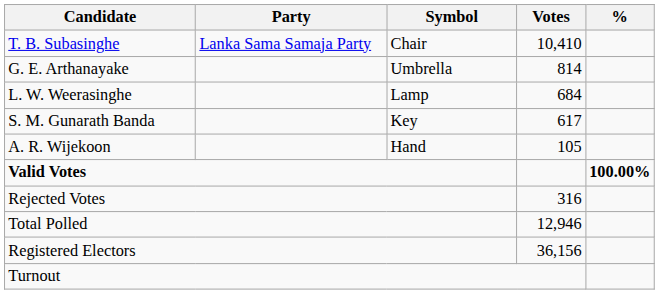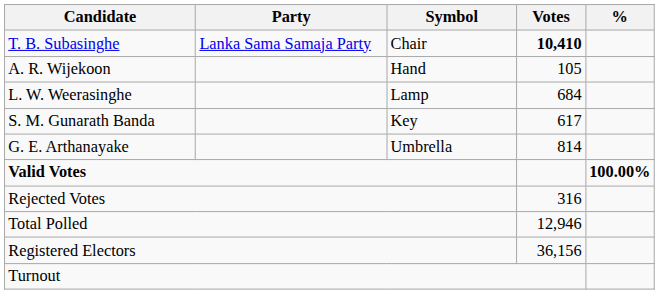 <table class="wikitable" border="1" style="text-align:right;">
 <tr>
 <th align=left width="180">Candidate</th>
 <th align=left width="180">Party</th>
 <th align=left width="120">Symbol</th>
 <th align=left width="60">Votes</th>
 <th align=left width="60">%</th>
 </tr>
 <tr>
 <td align=left><a href='#'>T. B. Subasinghe</a></td>
 <td align=left><a href='#'>Lanka Sama Samaja Party</a></td>
 <td align=left>Chair</td>
-<td>10,410</td>
+<td><strong>10,410</strong></td>
 <td></td>
 </tr>
 <tr>
-<td align=left>G. E. Arthanayake</td>
+<td align=left>A. R. Wijekoon</td>
 <td align=left></td>
-<td align=left>Umbrella</td>
-<td>814</td>
+<td align=left>Hand</td>
+<td>105</td>
 <td></td>
 </tr>
 <tr>
 <td align=left>L. W. Weerasinghe</td>
 <td align=left></td>
 <td align=left>Lamp</td>
 <td>684</td>
 <td></td>
 </tr>
 <tr>
 <td align=left>S. M. Gunarath Banda</td>
 <td align=left></td>
 <td align=left>Key</td>
 <td>617</td>
 <td></td>
 </tr>
 <tr>
-<td align=left>A. R. Wijekoon</td>
+<td align=left>G. E. Arthanayake</td>
 <td align=left></td>
-<td align=left>Hand</td>
-<td>105</td>
+<td align=left>Umbrella</td>
+<td>814</td>
 <td></td>
 </tr>
 <tr>
 <td align=left colspan=3><strong>Valid Votes</strong></td>
 <td><strong> </strong></td>
 <td><strong>100.00%</strong></td>
 </tr>
 <tr>
 <td align=left colspan=3>Rejected Votes</td>
 <td>316</td>
 <td></td>
 </tr>
 <tr>
 <td align=left colspan=3>Total Polled</td>
 <td>12,946</td>
 <td></td>
 </tr>
 <tr>
 <td align=left colspan=3>Registered Electors</td>
 <td>36,156</td>
 <td></td>
 </tr>
 <tr>
 <td align=left colspan=4>Turnout</td>
 <td></td>
 </tr>
 </table>
